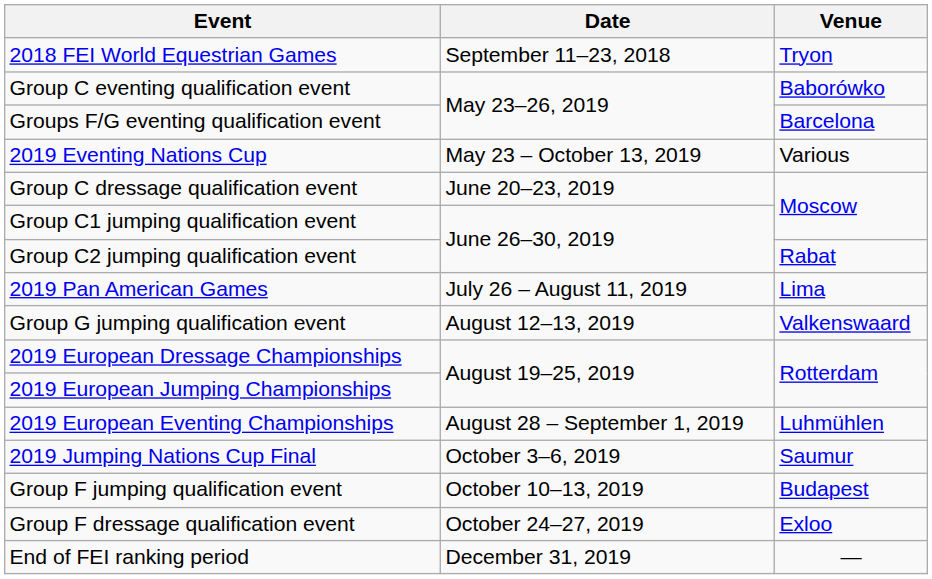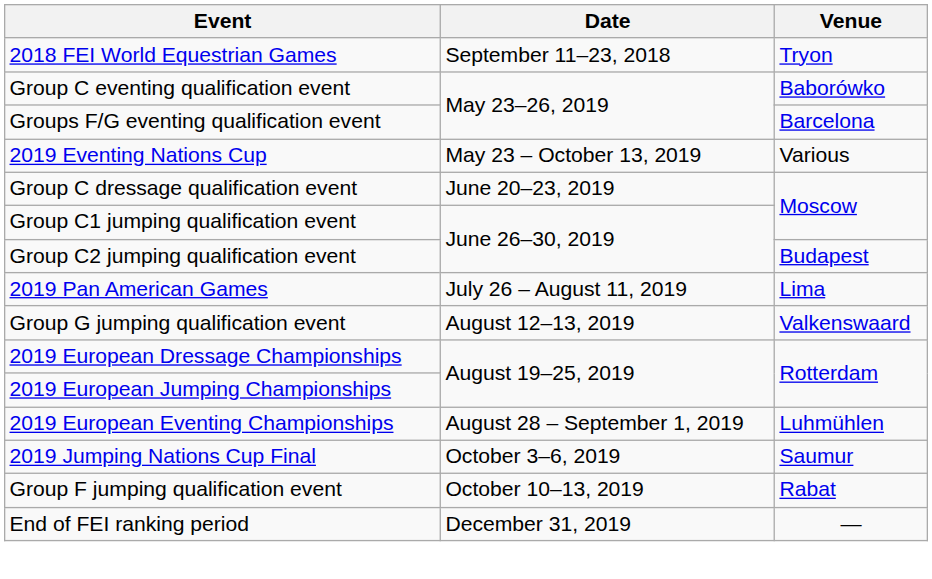 <table class="wikitable" style="width:700px;">
 <tr>
 <th>Event</th>
 <th>Date</th>
 <th>Venue</th>
 </tr>
 <tr>
 <td><a href='#'>2018 FEI World Equestrian Games</a></td>
 <td>September 11–23, 2018</td>
 <td> <a href='#'>Tryon</a></td>
 </tr>
 <tr>
 <td>Group C eventing qualification event</td>
 <td rowspan=2>May 23–26, 2019</td>
 <td> <a href='#'>Baborówko</a></td>
 </tr>
 <tr>
 <td>Groups F/G eventing qualification event</td>
 <td> <a href='#'>Barcelona</a></td>
 </tr>
 <tr>
 <td><a href='#'>2019 Eventing Nations Cup</a></td>
 <td>May 23 – October 13, 2019</td>
 <td>Various</td>
 </tr>
 <tr>
 <td>Group C dressage qualification event</td>
 <td>June 20–23, 2019</td>
 <td rowspan=2> <a href='#'>Moscow</a></td>
 </tr>
 <tr>
 <td>Group C1 jumping qualification event</td>
 <td rowspan=2>June 26–30, 2019</td>
 </tr>
 <tr>
 <td>Group C2 jumping qualification event</td>
-<td> <a href='#'>Rabat</a></td>
+<td> <a href='#'>Budapest</a></td>
 </tr>
 <tr>
 <td><a href='#'>2019 Pan American Games</a></td>
 <td>July 26 – August 11, 2019</td>
 <td> <a href='#'>Lima</a></td>
 </tr>
 <tr>
 <td>Group G jumping qualification event</td>
 <td>August 12–13, 2019</td>
 <td> <a href='#'>Valkenswaard</a></td>
 </tr>
 <tr>
 <td><a href='#'>2019 European Dressage Championships</a></td>
 <td rowspan=2>August 19–25, 2019</td>
 <td rowspan=2> <a href='#'>Rotterdam</a></td>
 </tr>
 <tr>
 <td><a href='#'>2019 European Jumping Championships</a></td>
 </tr>
 <tr>
 <td><a href='#'>2019 European Eventing Championships</a></td>
 <td>August 28 – September 1, 2019</td>
 <td> <a href='#'>Luhmühlen</a></td>
 </tr>
 <tr>
 <td><a href='#'>2019 Jumping Nations Cup Final</a></td>
 <td>October 3–6, 2019</td>
 <td> <a href='#'>Saumur</a></td>
 </tr>
 <tr>
 <td>Group F jumping qualification event</td>
 <td>October 10–13, 2019</td>
-<td> <a href='#'>Budapest</a></td>
-</tr>
-<tr>
-<td>Group F dressage qualification event</td>
-<td>October 24–27, 2019</td>
-<td> <a href='#'>Exloo</a></td>
+<td> <a href='#'>Rabat</a></td>
 </tr>
 <tr>
 <td>End of FEI ranking period</td>
 <td>December 31, 2019</td>
 <td align=center>—</td>
 </tr>
 </table>
